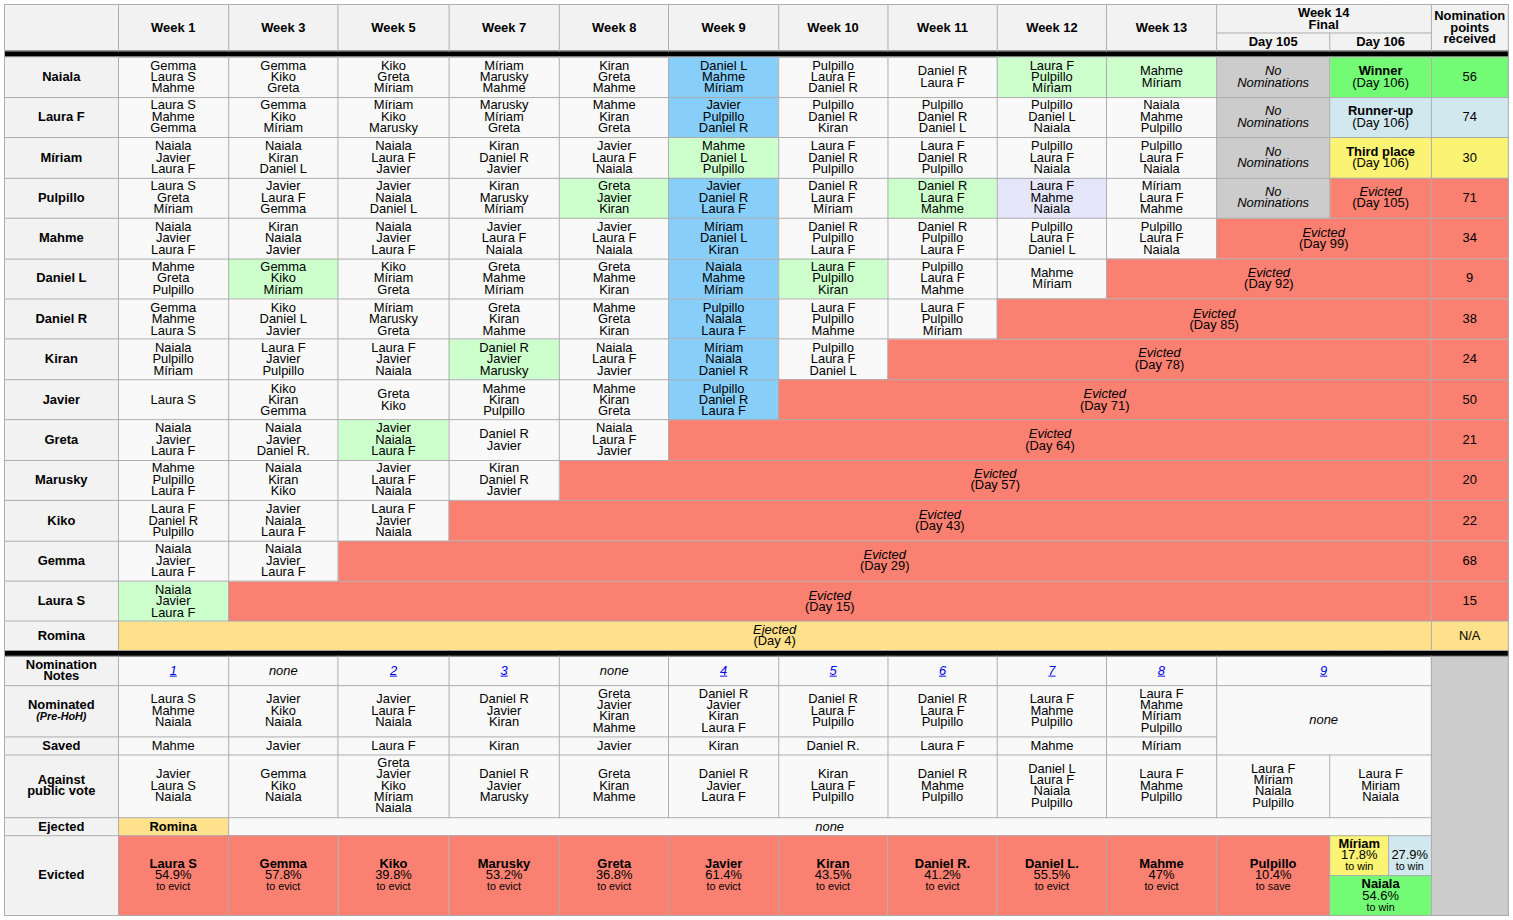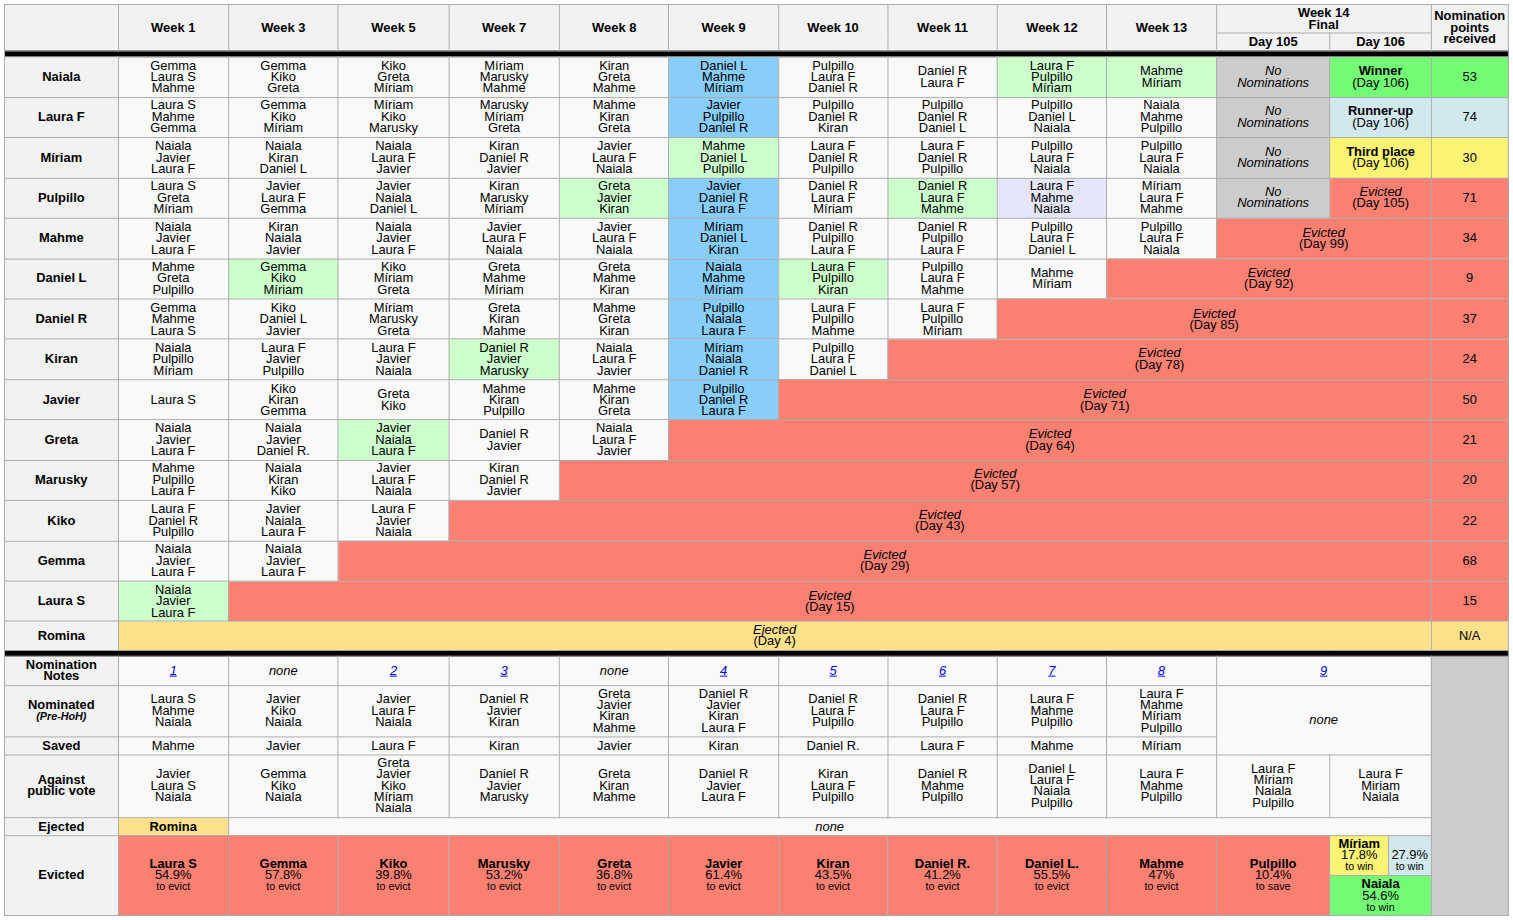 <table class="wikitable" style="text-align:center; width:100%; font-size:85%; line-height:12px;">
 <tr>
 <th rowspan="2" style="width:8%"></th>
 <th rowspan="2" style="width:8%">Week 1</th>
 <th rowspan="2" style="width:8%">Week 3</th>
 <th rowspan="2" style="width:8%">Week 5</th>
 <th rowspan="2" style="width:8%">Week 7</th>
 <th rowspan="2" style="width:8%">Week 8</th>
 <th rowspan="2" style="width:8%">Week 9</th>
 <th rowspan="2" style="width:8%">Week 10</th>
 <th rowspan="2" style="width:8%">Week 11</th>
 <th rowspan="2" style="width:8%">Week 12</th>
 <th rowspan="2" style="width:8%">Week 13</th>
 <th style="width:8%" colspan="3">Week 14<br>Final</th>
 <th rowspan="2"  style="width:1%">Nomination<br>points<br>received</th>
 </tr>
 <tr>
 <th style="width:8%">Day 105</th>
 <th colspan="2" style="width:8%">Day 106</th>
 </tr>
 <tr>
 <td style="background:#000" colspan="15"></td>
 </tr>
 <tr>
 <th>Naiala</th>
 <td>Gemma<br>Laura S<br>Mahme</td>
 <td>Gemma<br>Kiko<br>Greta</td>
 <td>Kiko<br>Greta<br>Míriam</td>
 <td>Míriam<br>Marusky<br>Mahme</td>
 <td>Kiran<br>Greta<br>Mahme</td>
 <td style="background:#87CEFA">Daniel L<br>Mahme<br>Míriam</td>
 <td>Pulpillo<br>Laura F<br>Daniel R</td>
 <td>Daniel R<br>Laura F</td>
 <td style="background:#CFC">Laura F<br>Pulpillo<br>Míriam</td>
 <td style="background:#CFC">Mahme<br>Míriam</td>
 <td style="background:#CCC;"><em>No<br>Nominations</em></td>
 <td style="background:#73FB76" colspan="2"><strong>Winner</strong><br>(Day 106)</td>
-<td style="background:#73FB76">56</td>
+<td style="background:#73FB76">53</td>
 </tr>
 <tr>
 <th>Laura F</th>
 <td>Laura S<br>Mahme<br>Gemma</td>
 <td>Gemma<br>Kiko<br>Míriam</td>
 <td>Míriam<br>Kiko<br>Marusky</td>
 <td>Marusky<br>Míriam<br>Greta</td>
 <td>Mahme<br>Kiran<br>Greta</td>
 <td style="background:#87CEFA">Javier<br>Pulpillo<br>Daniel R</td>
 <td>Pulpillo<br>Daniel R<br>Kiran</td>
 <td>Pulpillo<br>Daniel R<br>Daniel L</td>
 <td>Pulpillo<br>Daniel L<br>Naiala</td>
 <td>Naiala<br>Mahme<br>Pulpillo</td>
 <td style="background:#CCC;"><em>No<br>Nominations</em></td>
 <td style="background:#D1E8EF" colspan="2"><strong>Runner-up</strong><br>(Day 106)</td>
 <td style="background:#D1E8EF">74</td>
 </tr>
 <tr>
 <th>Míriam</th>
 <td>Naiala<br>Javier<br>Laura F</td>
 <td>Naiala<br>Kiran<br>Daniel L</td>
 <td>Naiala<br>Laura F<br>Javier</td>
 <td>Kiran<br>Daniel R<br>Javier</td>
 <td>Javier<br>Laura F<br>Naiala</td>
 <td style="background:#CFC">Mahme<br>Daniel L<br>Pulpillo</td>
 <td>Laura F<br>Daniel R<br>Pulpillo</td>
 <td>Laura F<br>Daniel R<br>Pulpillo</td>
 <td>Pulpillo<br>Laura F<br>Naiala</td>
 <td>Pulpillo<br>Laura F<br>Naiala</td>
 <td style="background:#CCC;"><em>No<br>Nominations</em></td>
 <td style="background:#FBF373" colspan="2"><strong>Third place</strong><br>(Day 106)</td>
 <td style="background:#FBF373">30</td>
 </tr>
 <tr>
 <th>Pulpillo</th>
 <td>Laura S<br>Greta<br>Míriam</td>
 <td>Javier<br>Laura F<br>Gemma</td>
 <td>Javier<br>Naiala<br>Daniel L</td>
 <td>Kiran<br>Marusky<br>Míriam</td>
 <td style="background:#CFC">Greta<br>Javier<br>Kiran</td>
 <td style="background:#87CEFA">Javier<br>Daniel R<br>Laura F</td>
 <td>Daniel R<br>Laura F<br>Míriam</td>
 <td style="background:#CFC">Daniel R<br>Laura F<br>Mahme</td>
 <td style="background: lavender;">Laura F<br>Mahme<br>Naiala</td>
 <td>Míriam<br>Laura F<br>Mahme</td>
 <td style="background:#CCC;"><em>No<br>Nominations</em></td>
 <td style="background:#FA8072" colspan="2"><em>Evicted</em><br>(Day 105)</td>
 <td style="background:#FA8072">71</td>
 </tr>
 <tr>
 <th>Mahme</th>
 <td>Naiala<br>Javier<br>Laura F</td>
 <td>Kiran<br>Naiala<br>Javier</td>
 <td>Naiala<br>Javier<br>Laura F</td>
 <td>Javier<br>Laura F<br>Naiala</td>
 <td>Javier<br>Laura F<br>Naiala</td>
 <td style="background:#87CEFA">Míriam<br>Daniel L<br>Kiran</td>
 <td>Daniel R<br>Pulpillo<br>Laura F</td>
 <td>Daniel R<br>Pulpillo<br>Laura F</td>
 <td>Pulpillo<br>Laura F<br>Daniel L</td>
 <td>Pulpillo<br>Laura F<br>Naiala</td>
 <td style="background:#FA8072" colspan="3"><em>Evicted</em><br>(Day 99)</td>
 <td style="background:#FA8072">34</td>
 </tr>
 <tr>
 <th>Daniel L</th>
 <td>Mahme<br>Greta<br>Pulpillo</td>
 <td style="background:#CFC">Gemma<br>Kiko<br>Míriam</td>
 <td>Kiko<br>Míriam<br>Greta</td>
 <td>Greta<br>Mahme<br>Míriam</td>
 <td>Greta<br>Mahme<br>Kiran</td>
 <td style="background:#87CEFA">Naiala<br>Mahme<br>Míriam</td>
 <td style="background:#CFC">Laura F<br>Pulpillo<br>Kiran</td>
 <td>Pulpillo<br>Laura F<br>Mahme</td>
 <td>Mahme<br>Míriam</td>
 <td style="background:#FA8072" colspan="4"><em>Evicted</em><br>(Day 92)</td>
 <td style="background:#FA8072">9</td>
 </tr>
 <tr>
 <th>Daniel R</th>
 <td>Gemma<br>Mahme<br>Laura S</td>
 <td>Kiko<br>Daniel L<br>Javier</td>
 <td>Míriam<br>Marusky<br>Greta</td>
 <td>Greta<br>Kiran<br>Mahme</td>
 <td>Mahme<br>Greta<br>Kiran</td>
 <td style="background:#87CEFA">Pulpillo<br>Naiala<br>Laura F</td>
 <td>Laura F<br>Pulpillo<br>Mahme</td>
 <td>Laura F<br>Pulpillo<br>Míriam</td>
 <td style="background:#FA8072" colspan="5"><em>Evicted</em><br>(Day 85)</td>
-<td style="background:#FA8072">38</td>
+<td style="background:#FA8072">37</td>
 </tr>
 <tr>
 <th>Kiran</th>
 <td>Naiala<br>Pulpillo<br>Míriam</td>
 <td>Laura F<br>Javier<br>Pulpillo</td>
 <td>Laura F<br>Javier<br>Naiala</td>
 <td style="background:#CFC">Daniel R<br>Javier<br>Marusky</td>
 <td>Naiala<br>Laura F<br>Javier</td>
 <td style="background:#87CEFA">Míriam<br>Naiala<br>Daniel R</td>
 <td>Pulpillo<br>Laura F<br>Daniel L</td>
 <td colspan="6" style="background:#FA8072"><em>Evicted</em><br>(Day 78)</td>
 <td style="background:#FA8072">24</td>
 </tr>
 <tr>
 <th>Javier</th>
 <td>Laura S</td>
 <td>Kiko<br>Kiran<br>Gemma</td>
 <td>Greta<br>Kiko</td>
 <td>Mahme<br>Kiran<br>Pulpillo</td>
 <td>Mahme<br>Kiran<br>Greta</td>
 <td style="background:#87CEFA">Pulpillo<br>Daniel R<br>Laura F</td>
 <td colspan="7" style="background:#FA8072"><em>Evicted</em><br>(Day 71)</td>
 <td style="background:#FA8072">50</td>
 </tr>
 <tr>
 <th>Greta</th>
 <td>Naiala<br>Javier<br>Laura F</td>
 <td>Naiala<br>Javier<br>Daniel R.</td>
 <td style="background:#CFC">Javier<br>Naiala<br>Laura F</td>
 <td>Daniel R<br>Javier</td>
 <td>Naiala<br>Laura F<br>Javier</td>
 <td style="background:#FA8072" colspan="8"><em>Evicted</em><br>(Day 64)</td>
 <td style="background:#FA8072">21</td>
 </tr>
 <tr>
 <th>Marusky</th>
 <td>Mahme<br>Pulpillo<br>Laura F</td>
 <td>Naiala<br>Kiran<br>Kiko</td>
 <td>Javier<br>Laura F<br>Naiala</td>
 <td>Kiran<br>Daniel R<br>Javier</td>
 <td colspan="9" style="background:#FA8072"><em>Evicted</em><br>(Day 57)</td>
 <td style="background:#FA8072">20</td>
 </tr>
 <tr>
 <th>Kiko</th>
 <td>Laura F<br>Daniel R<br>Pulpillo</td>
 <td>Javier<br>Naiala<br>Laura F</td>
 <td>Laura F<br>Javier<br>Naiala</td>
 <td style="background:#FA8072" colspan="10"><em>Evicted</em><br>(Day 43)</td>
 <td style="background:#FA8072">22</td>
 </tr>
 <tr>
 <th>Gemma</th>
 <td>Naiala<br>Javier<br>Laura F</td>
 <td>Naiala<br>Javier<br>Laura F</td>
 <td style="background:#FA8072" colspan="11"><em>Evicted</em><br>(Day 29)</td>
 <td style="background:#FA8072">68</td>
 </tr>
 <tr>
 <th>Laura S</th>
 <td style="background:#CFC">Naiala<br>Javier<br>Laura F</td>
 <td style="background:#FA8072" colspan="12"><em>Evicted</em><br>(Day 15)</td>
 <td style="background:#FA8072">15</td>
 </tr>
 <tr>
 <th>Romina</th>
 <td style="background:#FFE08B" colspan="13"><em>Ejected</em><br>(Day 4)</td>
 <td style="background:#FFE08B">N/A</td>
 </tr>
 <tr>
 <td style="background:#000" colspan="15"></td>
 </tr>
 <tr>
 <th>Nomination<br>Notes</th>
 <td><em><a href='#'>1</a></em></td>
 <td><em>none</em></td>
 <td><em><a href='#'>2</a></em></td>
 <td><em><a href='#'>3</a></em></td>
 <td><em>none</em></td>
 <td><em><a href='#'>4</a></em></td>
 <td><em><a href='#'>5</a></em></td>
 <td><em><a href='#'>6</a></em></td>
 <td><em><a href='#'>7</a></em></td>
 <td><em><a href='#'>8</a></em></td>
 <td colspan="3"><em><a href='#'>9</a></em></td>
 <td style="background:#CCC" rowspan="7"></td>
 </tr>
 <tr>
 <th>Nominated<br><small><em>(Pre-HoH)</em></small></th>
 <td>Laura S<br>Mahme<br>Naiala</td>
 <td>Javier<br>Kiko<br>Naiala</td>
 <td>Javier<br>Laura F<br>Naiala</td>
 <td>Daniel R<br>Javier<br>Kiran</td>
 <td>Greta<br>Javier<br>Kiran<br>Mahme</td>
 <td>Daniel R<br>Javier<br>Kiran<br>Laura F</td>
 <td>Daniel R<br>Laura F<br>Pulpillo</td>
 <td>Daniel R<br>Laura F<br>Pulpillo</td>
 <td>Laura F<br>Mahme<br>Pulpillo</td>
 <td>Laura F<br>Mahme<br>Míriam<br>Pulpillo</td>
 <td rowspan="2" colspan="3"><em>none</em></td>
 </tr>
 <tr>
 <th>Saved</th>
 <td>Mahme</td>
 <td>Javier</td>
 <td>Laura F</td>
 <td>Kiran</td>
 <td>Javier</td>
 <td>Kiran</td>
 <td>Daniel R.</td>
 <td>Laura F</td>
 <td>Mahme</td>
 <td>Míriam</td>
 </tr>
 <tr>
 <th>Against<br>public vote</th>
 <td>Javier<br>Laura S<br>Naiala</td>
 <td>Gemma<br>Kiko<br>Naiala</td>
 <td>Greta<br>Javier<br>Kiko<br>Míriam<br>Naiala</td>
 <td>Daniel R<br>Javier<br>Marusky</td>
 <td>Greta<br>Kiran<br>Mahme</td>
 <td>Daniel R<br>Javier<br>Laura F</td>
 <td>Kiran<br>Laura F<br>Pulpillo</td>
 <td>Daniel R<br>Mahme<br>Pulpillo</td>
 <td>Daniel L<br>Laura F<br>Naiala<br>Pulpillo</td>
 <td>Laura F<br>Mahme<br>Pulpillo</td>
 <td>Laura F<br>Míriam<br>Naiala<br>Pulpillo</td>
 <td colspan=2>Laura F<br>Miriam<br>Naiala</td>
 </tr>
 <tr>
 <th>Ejected</th>
 <td style="background:#FFE08B"><strong>Romina</strong></td>
 <td colspan="12"><em>none</em></td>
 </tr>
 <tr>
 <th rowspan="2">Evicted</th>
 <td style="background:#FA8072" rowspan="2"><strong>Laura S</strong><br>54.9%<br><small>to evict</small></td>
 <td style="background:#FA8072" rowspan="2"><strong>Gemma</strong><br>57.8%<br><small>to evict</small></td>
 <td style="background:#FA8072" rowspan="2"><strong>Kiko</strong><br>39.8%<br><small>to evict</small></td>
 <td style="background:#FA8072" rowspan="2"><strong>Marusky</strong><br>53.2%<br><small>to evict</small></td>
 <td style="background:#FA8072" rowspan="2"><strong>Greta</strong><br>36.8%<br><small>to evict</small></td>
 <td style="background:#FA8072" rowspan="2"><strong>Javier</strong><br>61.4%<br><small>to evict</small></td>
 <td style="background:#FA8072" rowspan="2"><strong>Kiran</strong><br>43.5%<br><small>to evict</small></td>
 <td style="background:#FA8072" rowspan="2"><strong>Daniel R.</strong><br>41.2%<br><small>to evict</small></td>
 <td style="background:#FA8072" rowspan="2"><strong>Daniel L.</strong><br>55.5%<br><small>to evict</small></td>
 <td style="background:#FA8072" rowspan="2"><strong>Mahme</strong><br>47%<br><small>to evict</small></td>
 <td style="background:#FA8072" rowspan="2"><strong>Pulpillo</strong><br>10.4%<br><small>to save</small></td>
 <td style="background:#FBF373"><strong>Míriam</strong><br>17.8%<br><small>to win</small></td>
 <td style="background:#D1E8EF"><strong></strong><br>27.9%<br><small>to win</small></td>
 </tr>
 <tr>
 <td colspan="2" style="background:#73FB76"><strong>Naiala</strong><br>54.6%<br><small>to win</small></td>
 </tr>
 </table>
